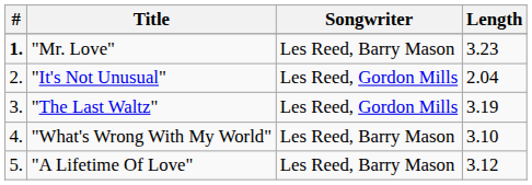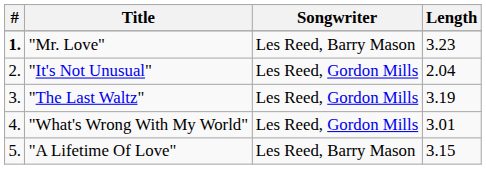 <table class="wikitable">
 <tr>
 <th>#</th>
 <th>Title</th>
 <th>Songwriter</th>
 <th>Length</th>
 </tr>
 <tr bgcolor="#ebf5ff">
 </tr>
 <tr>
 <td><strong>1.</strong></td>
 <td>"Mr. Love"</td>
 <td>Les Reed, Barry Mason</td>
 <td>3.23</td>
 </tr>
 <tr>
 <td>2.</td>
 <td>"<a href='#'>It's Not Unusual</a>"</td>
 <td>Les Reed, <a href='#'>Gordon Mills</a></td>
 <td>2.04</td>
 </tr>
 <tr>
 <td>3.</td>
 <td>"<a href='#'>The Last Waltz</a>"</td>
 <td>Les Reed, <a href='#'>Gordon Mills</a></td>
 <td>3.19</td>
 </tr>
 <tr>
 <td>4.</td>
 <td>"What's Wrong With My World"</td>
-<td>Les Reed, Barry Mason</td>
-<td>3.10</td>
+<td>Les Reed, <a href='#'>Gordon Mills</a></td>
+<td>3.01</td>
 </tr>
 <tr>
 <td>5.</td>
 <td>"A Lifetime Of Love"</td>
 <td>Les Reed, Barry Mason</td>
-<td>3.12</td>
+<td>3.15</td>
 </tr>
 </table>
